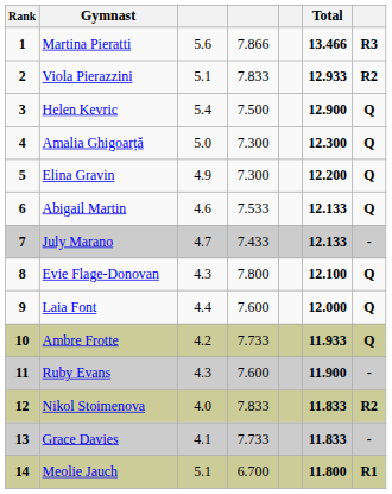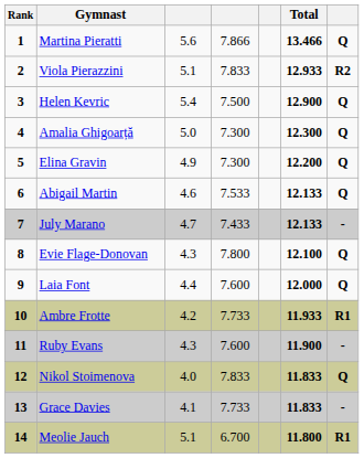 <table style="text-align:center;" class="wikitable sortable">
 <tr>
 <th scope="col" style="width:15px;"><small>Rank</small></th>
 <th scope="col" style="width:150px;">Gymnast</th>
 <th scope="col" style="width:50px;"><small></small></th>
 <th scope="col" style="width:50px;"><small></small></th>
 <th scope="col" style="width:20px;"><small></small></th>
 <th scope="col" style="width:50px;">Total</th>
 <th scope="col" style="width:30px;"><small></small></th>
 </tr>
 <tr>
 <td scope="row" style="text-align:center"><strong>1</strong></td>
 <td style="height:30px; text-align:left;"> <a href='#'>Martina Pieratti</a></td>
 <td>5.6</td>
 <td>7.866</td>
 <td></td>
 <td><strong>13.466</strong></td>
-<td><strong>R3</strong></td>
+<td><strong>Q</strong></td>
 </tr>
 <tr>
 <td scope="row" style="text-align:center"><strong>2</strong></td>
 <td style="height:30px; text-align:left;"> <a href='#'>Viola Pierazzini</a></td>
 <td>5.1</td>
 <td>7.833</td>
 <td></td>
 <td><strong>12.933</strong></td>
 <td><strong>R2</strong></td>
 </tr>
 <tr>
 <td scope="row" style="text-align:center"><strong>3</strong></td>
 <td style="height:30px; text-align:left;"> <a href='#'>Helen Kevric</a></td>
 <td>5.4</td>
 <td>7.500</td>
 <td></td>
 <td><strong>12.900</strong></td>
 <td><strong>Q</strong></td>
 </tr>
 <tr>
 <td scope="row" style="text-align:center"><strong>4</strong></td>
 <td style="height:30px; text-align:left;"> <a href='#'>Amalia Ghigoarță</a></td>
 <td>5.0</td>
 <td>7.300</td>
 <td></td>
 <td><strong>12.300</strong></td>
 <td><strong>Q</strong></td>
 </tr>
 <tr>
 <td scope="row" style="text-align:center"><strong>5</strong></td>
 <td style="height:30px; text-align:left;"> <a href='#'>Elina Gravin</a></td>
 <td>4.9</td>
 <td>7.300</td>
 <td></td>
 <td><strong>12.200</strong></td>
 <td><strong>Q</strong></td>
 </tr>
 <tr>
 <td scope="row" style="text-align:center"><strong>6</strong></td>
 <td style="height:30px; text-align:left;"> <a href='#'>Abigail Martin</a></td>
 <td>4.6</td>
 <td>7.533</td>
 <td></td>
 <td><strong>12.133</strong></td>
 <td><strong>Q</strong></td>
 </tr>
 <tr style="background:#cccccc;">
 <td scope="row" style="text-align:center"><strong>7</strong></td>
 <td style="height:30px; text-align:left;"> <a href='#'>July Marano</a></td>
 <td>4.7</td>
 <td>7.433</td>
 <td></td>
 <td><strong>12.133</strong></td>
 <td><strong>-</strong></td>
 </tr>
 <tr>
 <td scope="row" style="text-align:center"><strong>8</strong></td>
 <td style="height:30px; text-align:left;"> <a href='#'>Evie Flage-Donovan</a></td>
 <td>4.3</td>
 <td>7.800</td>
 <td></td>
 <td><strong>12.100</strong></td>
 <td><strong>Q</strong></td>
 </tr>
 <tr>
 <td scope="row" style="text-align:center"><strong>9</strong></td>
 <td style="height:30px; text-align:left;"> <a href='#'>Laia Font</a></td>
 <td>4.4</td>
 <td>7.600</td>
 <td></td>
 <td><strong>12.000</strong></td>
 <td><strong>Q</strong></td>
 </tr>
 <tr style="background:#cccc99;">
 <td scope="row" style="text-align:center"><strong>10</strong></td>
 <td style="height:30px; text-align:left;"> <a href='#'>Ambre Frotte</a></td>
 <td>4.2</td>
 <td>7.733</td>
 <td></td>
 <td><strong>11.933</strong></td>
-<td><strong>Q</strong></td>
+<td><strong>R1</strong></td>
 </tr>
 <tr style="background:#cccccc;">
 <td scope="row" style="text-align:center"><strong>11</strong></td>
 <td style="height:30px; text-align:left;"> <a href='#'>Ruby Evans</a></td>
 <td>4.3</td>
 <td>7.600</td>
 <td></td>
 <td><strong>11.900</strong></td>
 <td><strong>-</strong></td>
 </tr>
 <tr style="background:#cccc99;">
 <td scope="row" style="text-align:center"><strong>12</strong></td>
 <td style="height:30px; text-align:left;"> <a href='#'>Nikol Stoimenova</a></td>
 <td>4.0</td>
 <td>7.833</td>
 <td></td>
 <td><strong>11.833</strong></td>
-<td><strong>R2</strong></td>
+<td><strong>Q</strong></td>
 </tr>
 <tr style="background:#cccccc;">
 <td scope="row" style="text-align:center"><strong>13</strong></td>
 <td style="height:30px; text-align:left;"> <a href='#'>Grace Davies</a></td>
 <td>4.1</td>
 <td>7.733</td>
 <td></td>
 <td><strong>11.833</strong></td>
 <td><strong>-</strong></td>
 </tr>
 <tr style="background:#cccc99;">
 <td scope="row" style="text-align:center"><strong>14</strong></td>
 <td style="height:30px; text-align:left;"> <a href='#'>Meolie Jauch</a></td>
 <td>5.1</td>
 <td>6.700</td>
 <td></td>
 <td><strong>11.800</strong></td>
 <td><strong>R1</strong></td>
 </tr>
 </table>
